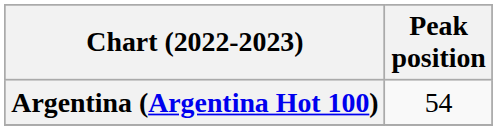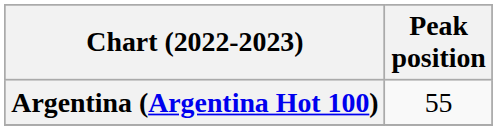 <table class="wikitable sortable plainrowheaders" style="text-align:center">
 <tr>
 <th scope="col">Chart (2022-2023)</th>
 <th scope="col">Peak<br>position</th>
 </tr>
 <tr>
 <th scope="row">Argentina (<a href='#'>Argentina Hot 100</a>)</th>
-<td>54</td>
+<td>55</td>
 </tr>
 <tr>
 </tr>
 </table>
